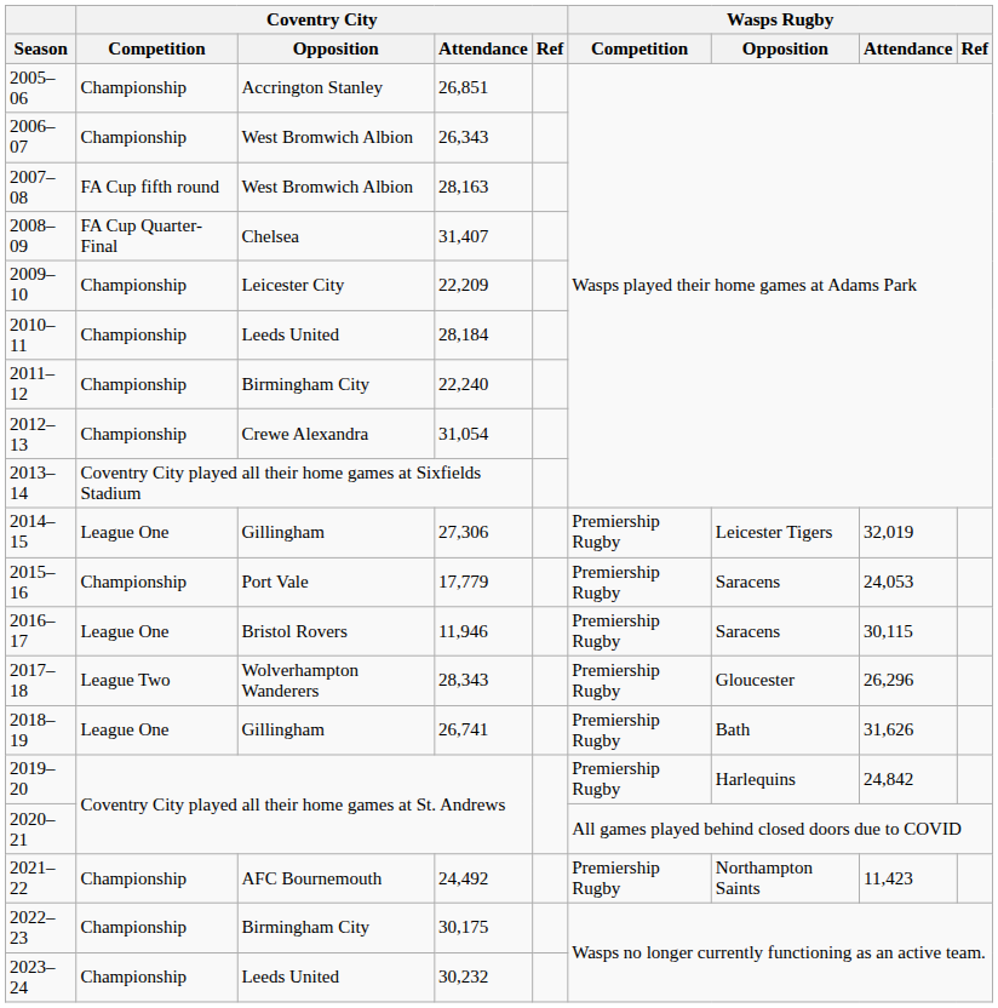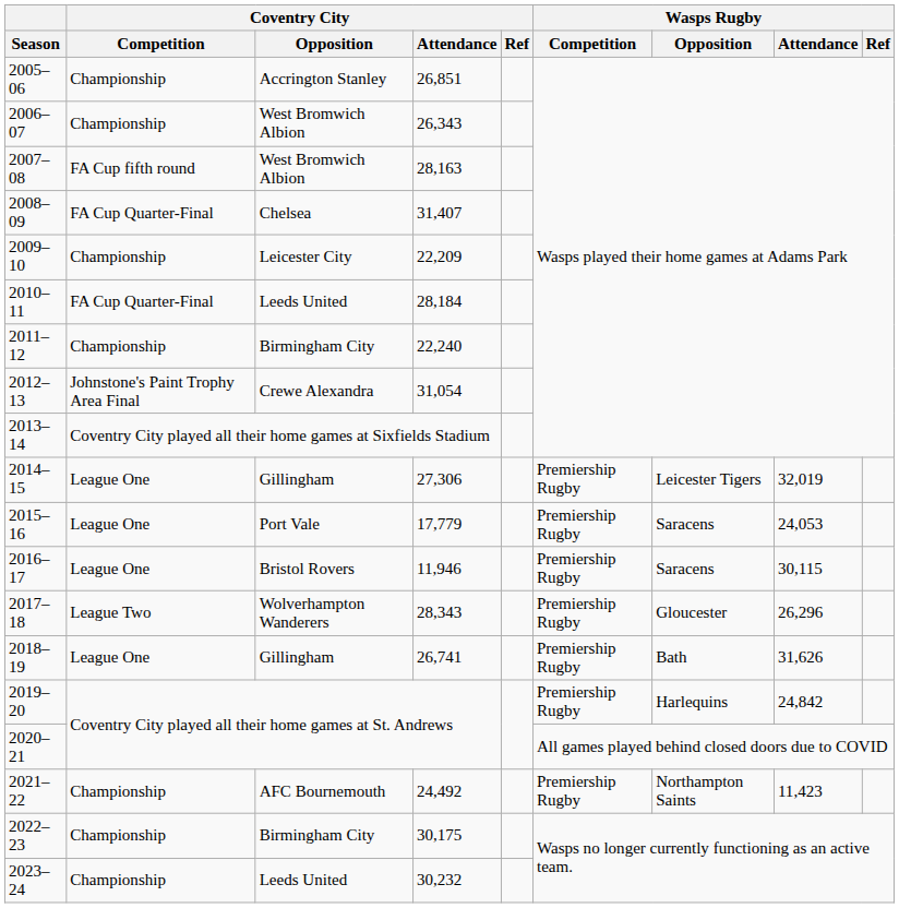 <table class="wikitable">
 <tr>
 <th></th>
 <th colspan="4">Coventry City</th>
 <th colspan="4">Wasps Rugby</th>
 </tr>
 <tr>
 <th>Season</th>
 <th>Competition</th>
 <th>Opposition</th>
 <th>Attendance</th>
 <th>Ref</th>
 <th>Competition</th>
 <th>Opposition</th>
 <th>Attendance</th>
 <th>Ref</th>
 </tr>
 <tr>
 <td>2005–06</td>
 <td>Championship</td>
 <td>Accrington Stanley</td>
 <td>26,851</td>
 <td></td>
 <td colspan="4" rowspan="9">Wasps played their home games at Adams Park</td>
 </tr>
 <tr>
 <td>2006–07</td>
 <td>Championship</td>
 <td>West Bromwich Albion</td>
 <td>26,343</td>
 <td></td>
 </tr>
 <tr>
 <td>2007–08</td>
 <td>FA Cup fifth round</td>
 <td>West Bromwich Albion</td>
 <td>28,163</td>
 <td></td>
 </tr>
 <tr>
 <td>2008–09</td>
 <td>FA Cup Quarter-Final</td>
 <td>Chelsea</td>
 <td>31,407</td>
 <td></td>
 </tr>
 <tr>
 <td>2009–10</td>
 <td>Championship</td>
 <td>Leicester City</td>
 <td>22,209</td>
 <td></td>
 </tr>
 <tr>
 <td>2010–11</td>
-<td>Championship</td>
+<td>FA Cup Quarter-Final</td>
 <td>Leeds United</td>
 <td>28,184</td>
 <td></td>
 </tr>
 <tr>
 <td>2011–12</td>
 <td>Championship</td>
 <td>Birmingham City</td>
 <td>22,240</td>
 <td></td>
 </tr>
 <tr>
 <td>2012–13</td>
-<td>Championship</td>
+<td>Johnstone's Paint Trophy Area Final</td>
 <td>Crewe Alexandra</td>
 <td>31,054</td>
 <td></td>
 </tr>
 <tr>
 <td>2013–14</td>
 <td colspan="3">Coventry City played all their home games at Sixfields Stadium</td>
 <td></td>
 </tr>
 <tr>
 <td>2014–15</td>
 <td>League One</td>
 <td>Gillingham</td>
 <td>27,306</td>
 <td></td>
 <td>Premiership Rugby</td>
 <td>Leicester Tigers</td>
 <td>32,019</td>
 <td></td>
 </tr>
 <tr>
 <td>2015–16</td>
-<td>Championship</td>
+<td>League One</td>
 <td>Port Vale</td>
 <td>17,779</td>
 <td></td>
 <td>Premiership Rugby</td>
 <td>Saracens</td>
 <td>24,053</td>
 <td></td>
 </tr>
 <tr>
 <td>2016–17</td>
 <td>League One</td>
 <td>Bristol Rovers</td>
 <td>11,946</td>
 <td></td>
 <td>Premiership Rugby</td>
 <td>Saracens</td>
 <td>30,115</td>
 <td></td>
 </tr>
 <tr>
 <td>2017–18</td>
 <td>League Two</td>
 <td>Wolverhampton Wanderers</td>
 <td>28,343</td>
 <td></td>
 <td>Premiership Rugby</td>
 <td>Gloucester</td>
 <td>26,296</td>
 <td></td>
 </tr>
 <tr>
 <td>2018–19</td>
 <td>League One</td>
 <td>Gillingham</td>
 <td>26,741</td>
 <td></td>
 <td>Premiership Rugby</td>
 <td>Bath</td>
 <td>31,626</td>
 <td></td>
 </tr>
 <tr>
 <td>2019–20</td>
 <td colspan="3" rowspan="2">Coventry City played all their home games at St. Andrews</td>
 <td rowspan="2"></td>
 <td>Premiership Rugby</td>
 <td>Harlequins</td>
 <td>24,842</td>
 <td></td>
 </tr>
 <tr>
 <td>2020–21</td>
 <td colspan="4">All games played behind closed doors due to COVID</td>
 </tr>
 <tr>
 <td>2021–22</td>
 <td>Championship</td>
 <td>AFC Bournemouth</td>
 <td>24,492</td>
 <td></td>
 <td>Premiership Rugby</td>
 <td>Northampton Saints</td>
 <td>11,423</td>
 <td></td>
 </tr>
 <tr>
 <td>2022–23</td>
 <td>Championship</td>
 <td>Birmingham City</td>
 <td>30,175</td>
 <td></td>
 <td colspan="4" rowspan="2">Wasps no longer currently functioning as an active team.</td>
 </tr>
 <tr>
 <td>2023–24</td>
 <td>Championship</td>
 <td>Leeds United</td>
 <td>30,232</td>
 <td></td>
 </tr>
 </table>
